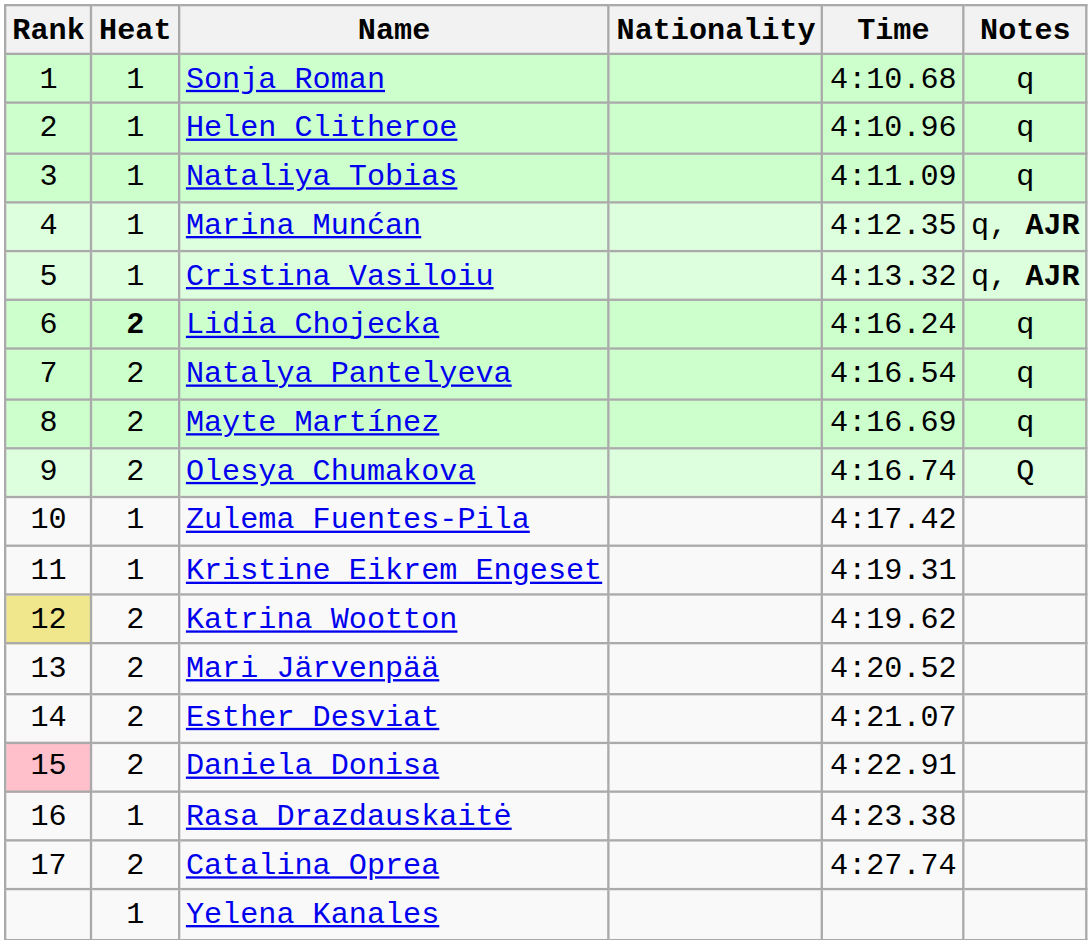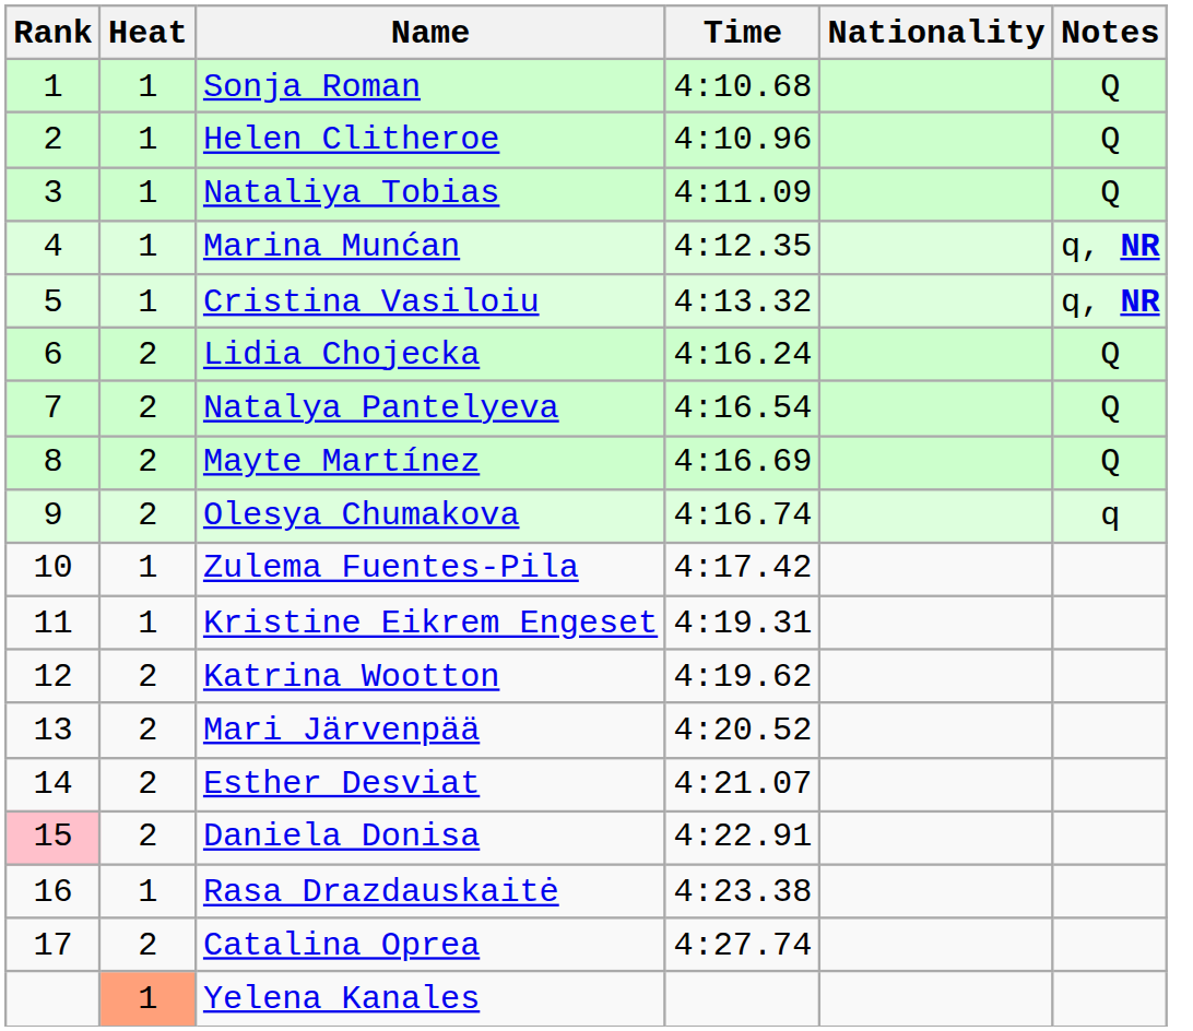 <table class="wikitable sortable" style="text-align:center">
 <tr>
 <th>Rank</th>
 <th>Heat</th>
 <th>Name</th>
+<th>Time</th>
 <th>Nationality</th>
-<th>Time</th>
 <th>Notes</th>
 </tr>
 <tr bgcolor=ccffcc>
 <td>1</td>
 <td>1</td>
 <td align="left"><a href='#'>Sonja Roman</a></td>
+<td>4:10.68</td>
 <td align=left></td>
-<td>4:10.68</td>
-<td>q</td>
+<td>Q</td>
 </tr>
 <tr bgcolor=ccffcc>
 <td>2</td>
 <td>1</td>
 <td align="left"><a href='#'>Helen Clitheroe</a></td>
+<td>4:10.96</td>
 <td align=left></td>
-<td>4:10.96</td>
-<td>q</td>
+<td>Q</td>
 </tr>
 <tr bgcolor=ccffcc>
 <td>3</td>
 <td>1</td>
 <td align="left"><a href='#'>Nataliya Tobias</a></td>
+<td>4:11.09</td>
 <td align=left></td>
-<td>4:11.09</td>
-<td>q</td>
+<td>Q</td>
 </tr>
 <tr bgcolor=ddffdd>
 <td>4</td>
 <td>1</td>
 <td align="left"><a href='#'>Marina Munćan</a></td>
+<td>4:12.35</td>
 <td align=left></td>
-<td>4:12.35</td>
-<td>q, <strong>AJR</strong></td>
+<td>q, <strong><a href='#'>NR</a></strong></td>
 </tr>
 <tr bgcolor=ddffdd>
 <td>5</td>
 <td>1</td>
 <td align="left"><a href='#'>Cristina Vasiloiu</a></td>
+<td>4:13.32</td>
 <td align=left></td>
-<td>4:13.32</td>
-<td>q, <strong>AJR</strong></td>
+<td>q, <strong><a href='#'>NR</a></strong></td>
 </tr>
 <tr bgcolor=ccffcc>
 <td>6</td>
-<td><strong>2</strong></td>
+<td>2</td>
 <td align="left"><a href='#'>Lidia Chojecka</a></td>
+<td>4:16.24</td>
 <td align=left></td>
-<td>4:16.24</td>
-<td>q</td>
+<td>Q</td>
 </tr>
 <tr bgcolor=ccffcc>
 <td>7</td>
 <td>2</td>
 <td align="left"><a href='#'>Natalya Pantelyeva</a></td>
+<td>4:16.54</td>
 <td align=left></td>
-<td>4:16.54</td>
-<td>q</td>
+<td>Q</td>
 </tr>
 <tr bgcolor=ccffcc>
 <td>8</td>
 <td>2</td>
 <td align="left"><a href='#'>Mayte Martínez</a></td>
+<td>4:16.69</td>
 <td align=left></td>
-<td>4:16.69</td>
-<td>q</td>
+<td>Q</td>
 </tr>
 <tr bgcolor=ddffdd>
 <td>9</td>
 <td>2</td>
 <td align="left"><a href='#'>Olesya Chumakova</a></td>
+<td>4:16.74</td>
 <td align=left></td>
-<td>4:16.74</td>
-<td>Q</td>
+<td>q</td>
 </tr>
 <tr>
 <td>10</td>
 <td>1</td>
 <td align="left"><a href='#'>Zulema Fuentes-Pila</a></td>
+<td>4:17.42</td>
 <td align=left></td>
-<td>4:17.42</td>
 <td></td>
 </tr>
 <tr>
 <td>11</td>
 <td>1</td>
 <td align="left"><a href='#'>Kristine Eikrem Engeset</a></td>
+<td>4:19.31</td>
 <td align=left></td>
-<td>4:19.31</td>
 <td></td>
 </tr>
 <tr>
-<td style="background: khaki;">12</td>
+<td>12</td>
 <td>2</td>
 <td align="left"><a href='#'>Katrina Wootton</a></td>
+<td>4:19.62</td>
 <td align=left></td>
-<td>4:19.62</td>
 <td></td>
 </tr>
 <tr>
 <td>13</td>
 <td>2</td>
 <td align="left"><a href='#'>Mari Järvenpää</a></td>
+<td>4:20.52</td>
 <td align=left></td>
-<td>4:20.52</td>
 <td></td>
 </tr>
 <tr>
 <td>14</td>
 <td>2</td>
 <td align="left"><a href='#'>Esther Desviat</a></td>
+<td>4:21.07</td>
 <td align=left></td>
-<td>4:21.07</td>
 <td></td>
 </tr>
 <tr>
 <td style="background: pink;">15</td>
 <td>2</td>
 <td align="left"><a href='#'>Daniela Donisa</a></td>
+<td>4:22.91</td>
 <td align=left></td>
-<td>4:22.91</td>
 <td></td>
 </tr>
 <tr>
 <td>16</td>
 <td>1</td>
 <td align="left"><a href='#'>Rasa Drazdauskaitė</a></td>
+<td>4:23.38</td>
 <td align=left></td>
-<td>4:23.38</td>
 <td></td>
 </tr>
 <tr>
 <td>17</td>
 <td>2</td>
 <td align="left"><a href='#'>Catalina Oprea</a></td>
+<td>4:27.74</td>
 <td align=left></td>
-<td>4:27.74</td>
 <td></td>
 </tr>
 <tr>
 <td></td>
-<td>1</td>
+<td style="background: lightsalmon;">1</td>
 <td align="left"><a href='#'>Yelena Kanales</a></td>
+<td></td>
 <td align=left></td>
-<td></td>
 <td></td>
 </tr>
 </table>
